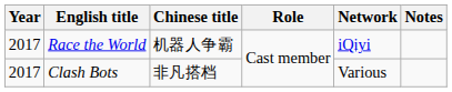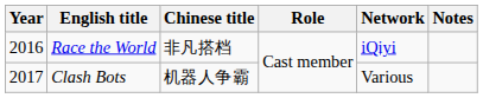 <table class="wikitable sortable">
 <tr>
 <th>Year</th>
 <th>English title</th>
 <th>Chinese title</th>
 <th>Role</th>
 <th>Network</th>
 <th class="unsortable">Notes</th>
 </tr>
 <tr>
-<td>2017</td>
+<td>2016</td>
 <td><em><a href='#'>Race the World</a></em></td>
-<td>机器人争霸</td>
+<td>非凡搭档</td>
 <td rowspan=2>Cast member</td>
 <td><a href='#'>iQiyi</a></td>
 <td></td>
 </tr>
 <tr>
 <td>2017</td>
 <td><em>Clash Bots</em></td>
-<td>非凡搭档</td>
+<td>机器人争霸</td>
 <td>Various</td>
 <td></td>
 </tr>
 </table>
